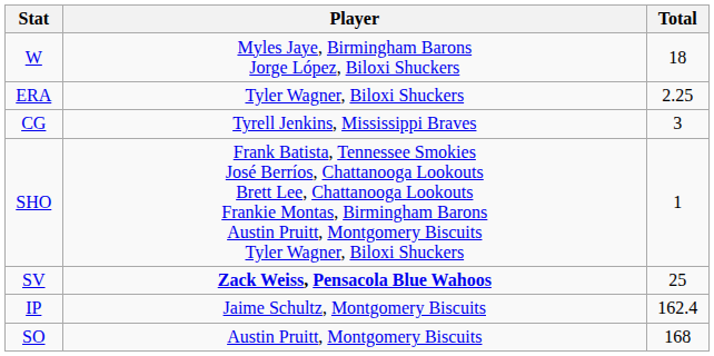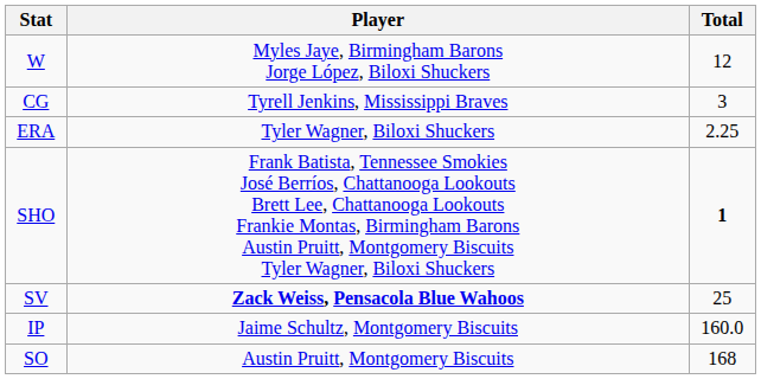 <table class="wikitable" width="40%" style="text-align:center;">
 <tr>
 <th width="5%">Stat</th>
 <th width="60%">Player</th>
 <th width="5%">Total</th>
 </tr>
 <tr>
 <td><a href='#'>W</a></td>
 <td><a href='#'>Myles Jaye</a>, <a href='#'>Birmingham Barons</a> <br> <a href='#'>Jorge López</a>, <a href='#'>Biloxi Shuckers</a></td>
-<td>18</td>
+<td>12</td>
+</tr>
+<tr>
+<td><a href='#'>CG</a></td>
+<td><a href='#'>Tyrell Jenkins</a>, <a href='#'>Mississippi Braves</a></td>
+<td>3</td>
 </tr>
 <tr>
 <td><a href='#'>ERA</a></td>
 <td><a href='#'>Tyler Wagner</a>, <a href='#'>Biloxi Shuckers</a></td>
 <td>2.25</td>
 </tr>
 <tr>
-<td><a href='#'>CG</a></td>
-<td><a href='#'>Tyrell Jenkins</a>, <a href='#'>Mississippi Braves</a></td>
-<td>3</td>
-</tr>
-<tr>
 <td><a href='#'>SHO</a></td>
 <td><a href='#'>Frank Batista</a>, <a href='#'>Tennessee Smokies</a> <br> <a href='#'>José Berríos</a>, <a href='#'>Chattanooga Lookouts</a> <br> <a href='#'>Brett Lee</a>, <a href='#'>Chattanooga Lookouts</a> <br> <a href='#'>Frankie Montas</a>, <a href='#'>Birmingham Barons</a> <br> <a href='#'>Austin Pruitt</a>, <a href='#'>Montgomery Biscuits</a> <br> <a href='#'>Tyler Wagner</a>, <a href='#'>Biloxi Shuckers</a></td>
-<td>1</td>
+<td><strong>1</strong></td>
 </tr>
 <tr>
 <td><a href='#'>SV</a></td>
 <td><strong><a href='#'>Zack Weiss</a>, <a href='#'>Pensacola Blue Wahoos</a></strong></td>
 <td>25</td>
 </tr>
 <tr>
 <td><a href='#'>IP</a></td>
 <td><a href='#'>Jaime Schultz</a>, <a href='#'>Montgomery Biscuits</a></td>
-<td>162.4</td>
+<td>160.0</td>
 </tr>
 <tr>
 <td><a href='#'>SO</a></td>
 <td><a href='#'>Austin Pruitt</a>, <a href='#'>Montgomery Biscuits</a></td>
 <td>168</td>
 </tr>
 </table>
